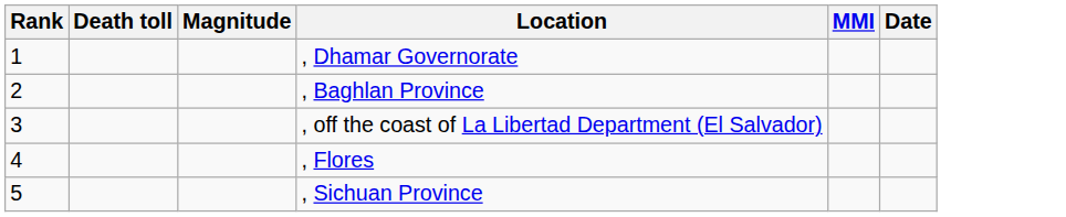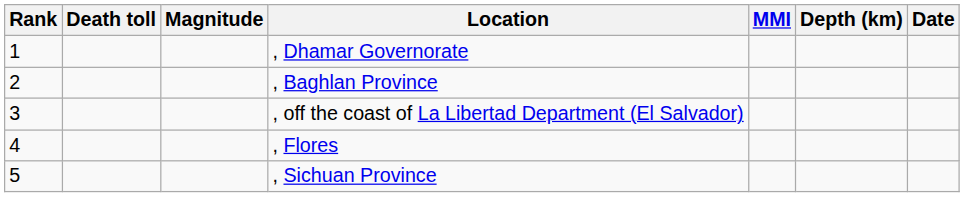 <table class="sortable wikitable" style="font-size:100%;">
 <tr>
 <th>Rank</th>
 <th>Death toll</th>
 <th>Magnitude</th>
 <th>Location</th>
 <th><a href='#'>MMI</a></th>
+<th>Depth (km)</th>
 <th>Date</th>
 </tr>
 <tr>
 <td>1</td>
 <td></td>
 <td></td>
 <td>, <a href='#'>Dhamar Governorate</a></td>
+<td></td>
 <td></td>
 <td></td>
 </tr>
 <tr>
 <td>2</td>
 <td></td>
 <td></td>
 <td>, <a href='#'>Baghlan Province</a></td>
 <td></td>
 <td></td>
+<td></td>
 </tr>
 <tr>
 <td>3</td>
 <td></td>
 <td></td>
 <td>, off the coast of <a href='#'>La Libertad Department (El Salvador)</a></td>
+<td></td>
 <td></td>
 <td></td>
 </tr>
 <tr>
 <td>4</td>
 <td></td>
 <td></td>
 <td>, <a href='#'>Flores</a></td>
 <td></td>
 <td></td>
+<td></td>
 </tr>
 <tr>
 <td>5</td>
 <td></td>
 <td></td>
 <td>, <a href='#'>Sichuan Province</a></td>
 <td></td>
 <td></td>
+<td></td>
 </tr>
 </table>
